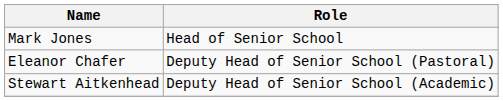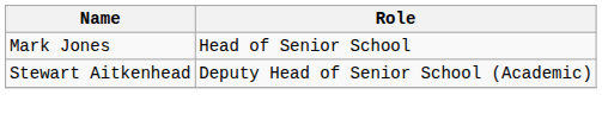 <table class="wikitable">
 <tr>
 <th>Name</th>
 <th>Role</th>
 </tr>
 <tr>
 <td>Mark Jones</td>
 <td>Head of Senior School</td>
 </tr>
 <tr>
-<td>Eleanor Chafer</td>
-<td>Deputy Head of Senior School (Pastoral)</td>
-</tr>
-<tr>
 <td>Stewart Aitkenhead</td>
 <td>Deputy Head of Senior School (Academic)</td>
 </tr>
 <tr>
 </tr>
 </table>
